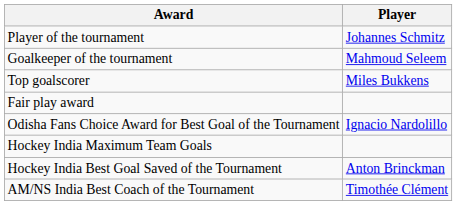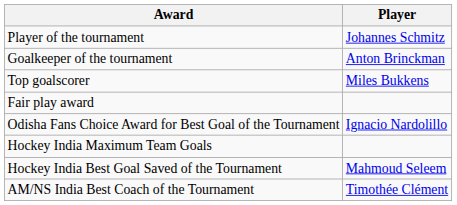 <table class=wikitable style="text-align:left">
 <tr>
 <th>Award</th>
 <th>Player</th>
 </tr>
 <tr>
 <td>Player of the tournament</td>
 <td> <a href='#'>Johannes Schmitz</a></td>
 </tr>
 <tr>
 <td>Goalkeeper of the tournament</td>
-<td> <a href='#'>Mahmoud Seleem</a></td>
+<td> <a href='#'>Anton Brinckman</a></td>
 </tr>
 <tr>
 <td>Top goalscorer</td>
 <td> <a href='#'>Miles Bukkens</a></td>
 </tr>
 <tr>
 <td>Fair play award</td>
 <td></td>
 </tr>
 <tr>
 <td>Odisha Fans Choice Award for Best Goal of the Tournament</td>
 <td> <a href='#'>Ignacio Nardolillo</a></td>
 </tr>
 <tr>
 <td>Hockey India Maximum Team Goals</td>
 <td></td>
 </tr>
 <tr>
 <td>Hockey India Best Goal Saved of the Tournament</td>
-<td> <a href='#'>Anton Brinckman</a></td>
+<td> <a href='#'>Mahmoud Seleem</a></td>
 </tr>
 <tr>
 <td>AM/NS India Best Coach of the Tournament</td>
 <td> <a href='#'>Timothée Clément</a></td>
 </tr>
 </table>
